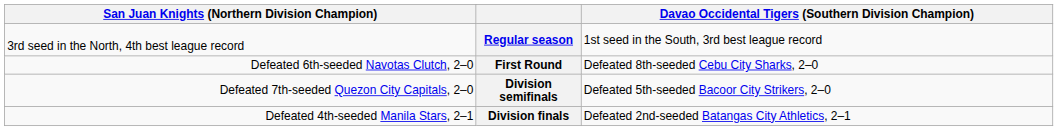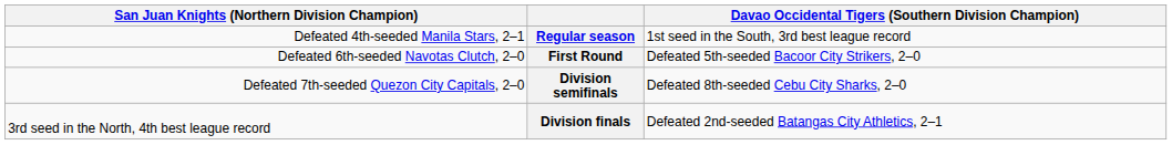 <table style="width:100%; font-size:90%" class="wikitable">
 <tr valign=top>
 <th colspan="2" style="width:45%;"><a href='#'>San Juan Knights</a> (Northern Division Champion)</th>
 <th></th>
 <th colspan="2" style="width:45%;"><a href='#'>Davao Occidental Tigers</a> (Southern Division Champion)</th>
 </tr>
 <tr>
-<td align=left><br> 3rd seed in the North, 4th best league record</td>
+<td align=right>Defeated 4th-seeded <a href='#'>Manila Stars</a>, 2–1</td>
 <th colspan=2><a href='#'>Regular season</a></th>
 <td> 1st seed in the South, 3rd best league record</td>
 </tr>
 <tr>
 <td align=right>Defeated 6th-seeded <a href='#'>Navotas Clutch</a>, 2–0</td>
 <th colspan=2>First Round</th>
-<td align=left>Defeated 8th-seeded <a href='#'>Cebu City Sharks</a>, 2–0</td>
+<td align=left>Defeated 5th-seeded <a href='#'>Bacoor City Strikers</a>, 2–0</td>
 </tr>
 <tr>
 <td align=right>Defeated 7th-seeded <a href='#'>Quezon City Capitals</a>, 2–0</td>
 <th colspan=2>Division semifinals</th>
-<td align=left>Defeated 5th-seeded <a href='#'>Bacoor City Strikers</a>, 2–0</td>
+<td align=left>Defeated 8th-seeded <a href='#'>Cebu City Sharks</a>, 2–0</td>
 </tr>
 <tr>
-<td align=right>Defeated 4th-seeded <a href='#'>Manila Stars</a>, 2–1</td>
+<td align=left><br> 3rd seed in the North, 4th best league record</td>
 <th colspan=2>Division finals</th>
 <td align=left>Defeated 2nd-seeded <a href='#'>Batangas City Athletics</a>, 2–1</td>
 </tr>
 </table>
